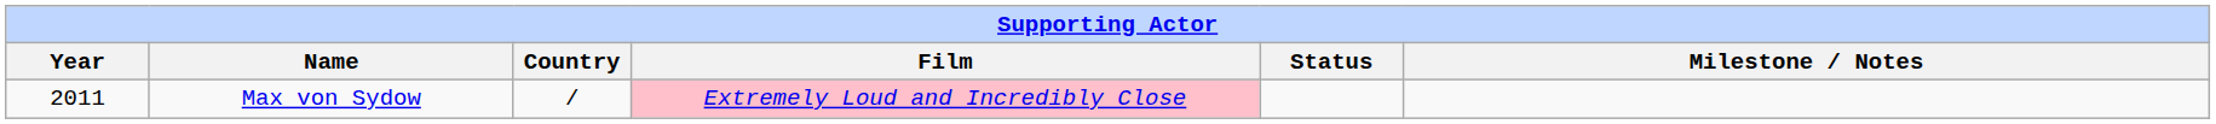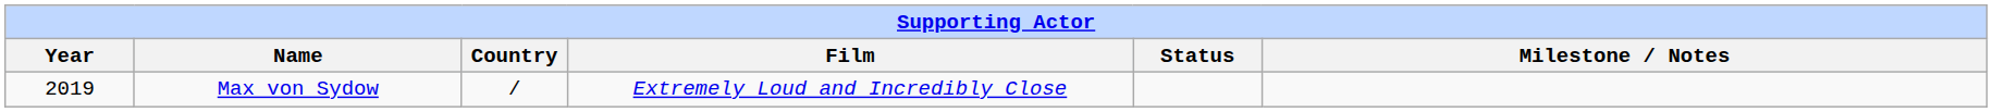 <table class="wikitable" style="text-align: center">
 <tr ---- bgcolor="#bfd7ff">
 <td colspan=6 align=center><strong><a href='#'>Supporting Actor</a></strong></td>
 </tr>
 <tr ---- bgcolor="#ebf5ff">
 <th width="75">Year</th>
 <th width="200">Name</th>
 <th width="60">Country</th>
 <th width="350">Film</th>
 <th width="75">Status</th>
 <th width="450">Milestone / Notes</th>
 </tr>
 <tr>
-<td style="text-align: center">2011</td>
+<td style="text-align: center">2019</td>
 <td><a href='#'>Max von Sydow</a></td>
 <td style="text-align: center">/</td>
-<td style="background: pink;"><em><a href='#'>Extremely Loud and Incredibly Close</a></em></td>
+<td><em><a href='#'>Extremely Loud and Incredibly Close</a></em></td>
 <td></td>
 <td></td>
 </tr>
 </table>
